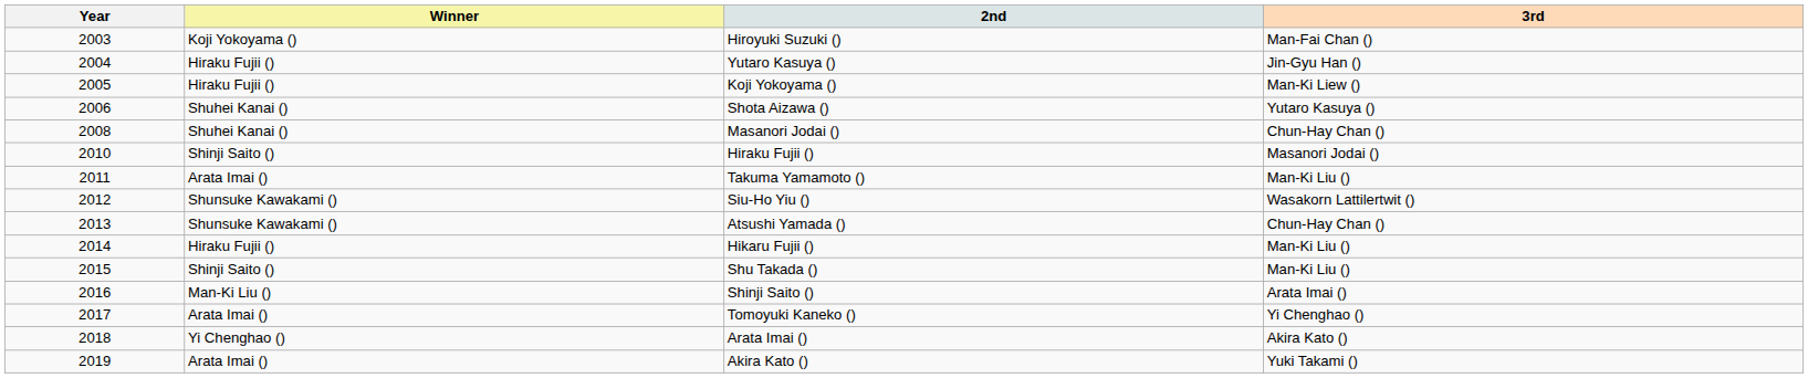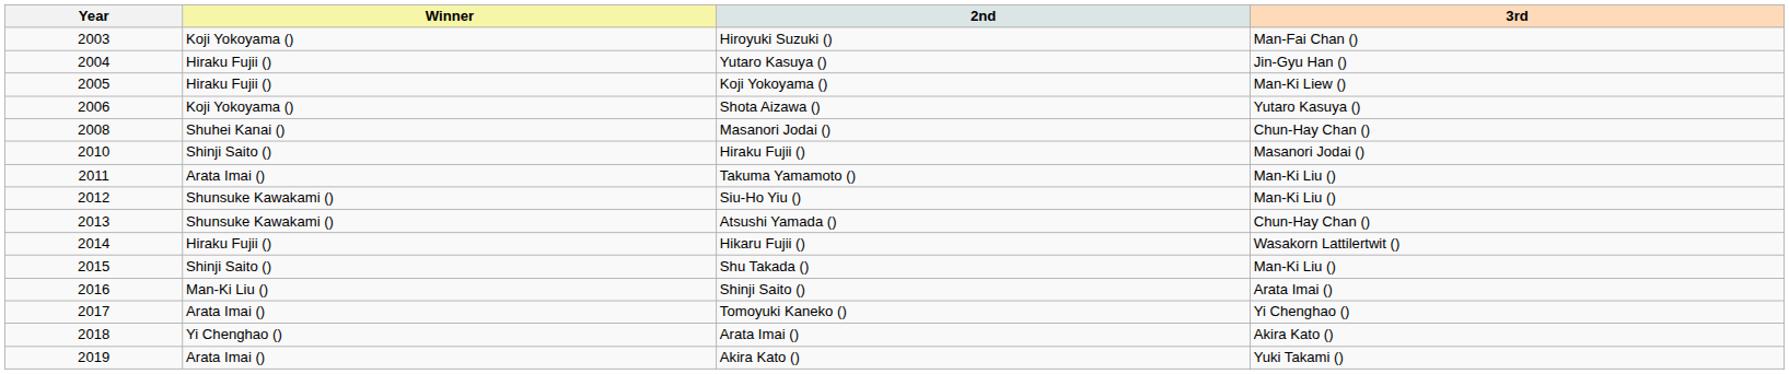 <table class="wikitable" width=100%>
 <tr>
 <th width=10%>Year</th>
 <th style="background-color: #F7F6A8;" width=30%>Winner</th>
 <th style="background-color: #DCE5E5;" width=30%>2nd</th>
 <th style="background-color: #FFDAB9;" width=30%>3rd</th>
 </tr>
 <tr>
 <td align=center>2003</td>
 <td>Koji Yokoyama ()</td>
 <td>Hiroyuki Suzuki ()</td>
 <td>Man-Fai Chan ()</td>
 </tr>
 <tr>
 <td align=center>2004</td>
 <td>Hiraku Fujii ()</td>
 <td>Yutaro Kasuya ()</td>
 <td>Jin-Gyu Han  ()</td>
 </tr>
 <tr>
 <td align=center>2005</td>
 <td>Hiraku Fujii ()</td>
 <td>Koji Yokoyama ()</td>
 <td>Man-Ki Liew ()</td>
 </tr>
 <tr>
 <td align=center>2006</td>
-<td>Shuhei Kanai ()</td>
+<td>Koji Yokoyama ()</td>
 <td>Shota Aizawa ()</td>
 <td>Yutaro Kasuya ()</td>
 </tr>
 <tr>
 <td align=center>2008</td>
 <td>Shuhei Kanai ()</td>
 <td>Masanori Jodai ()</td>
 <td>Chun-Hay Chan ()</td>
 </tr>
 <tr>
 <td align=center>2010</td>
 <td>Shinji Saito ()</td>
 <td>Hiraku Fujii ()</td>
 <td>Masanori Jodai ()</td>
 </tr>
 <tr>
 <td align=center>2011</td>
 <td>Arata Imai ()</td>
 <td>Takuma Yamamoto ()</td>
 <td>Man-Ki Liu ()</td>
 </tr>
 <tr>
 <td align=center>2012</td>
 <td>Shunsuke Kawakami ()</td>
 <td>Siu-Ho Yiu ()</td>
-<td>Wasakorn Lattilertwit ()</td>
+<td>Man-Ki Liu  ()</td>
 </tr>
 <tr>
 <td align=center>2013</td>
 <td>Shunsuke Kawakami ()</td>
 <td>Atsushi Yamada ()</td>
 <td>Chun-Hay Chan ()</td>
 </tr>
 <tr>
 <td align=center>2014</td>
 <td>Hiraku Fujii ()</td>
 <td>Hikaru Fujii ()</td>
-<td>Man-Ki Liu  ()</td>
+<td>Wasakorn Lattilertwit ()</td>
 </tr>
 <tr>
 <td align=center>2015</td>
 <td>Shinji Saito ()</td>
 <td>Shu Takada ()</td>
 <td>Man-Ki Liu ()</td>
 </tr>
 <tr>
 <td align=center>2016</td>
 <td>Man-Ki Liu ()</td>
 <td>Shinji Saito ()</td>
 <td>Arata Imai ()</td>
 </tr>
 <tr>
 <td align=center>2017</td>
 <td>Arata Imai ()</td>
 <td>Tomoyuki Kaneko ()</td>
 <td>Yi Chenghao ()</td>
 </tr>
 <tr>
 <td align=center>2018</td>
 <td>Yi Chenghao ()</td>
 <td>Arata Imai ()</td>
 <td>Akira Kato ()</td>
 </tr>
 <tr>
 <td align=center>2019</td>
 <td>Arata Imai ()</td>
 <td>Akira Kato ()</td>
 <td>Yuki Takami ()</td>
 </tr>
 </table>
